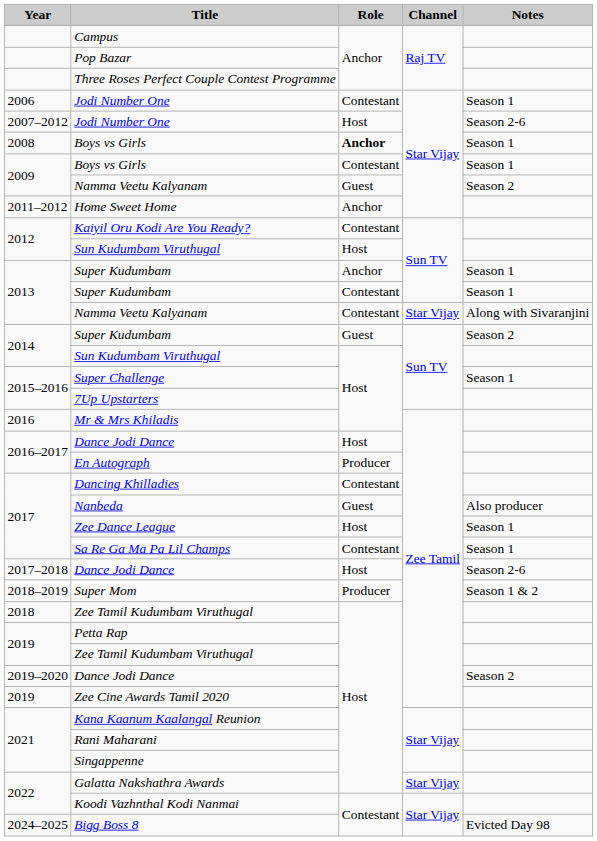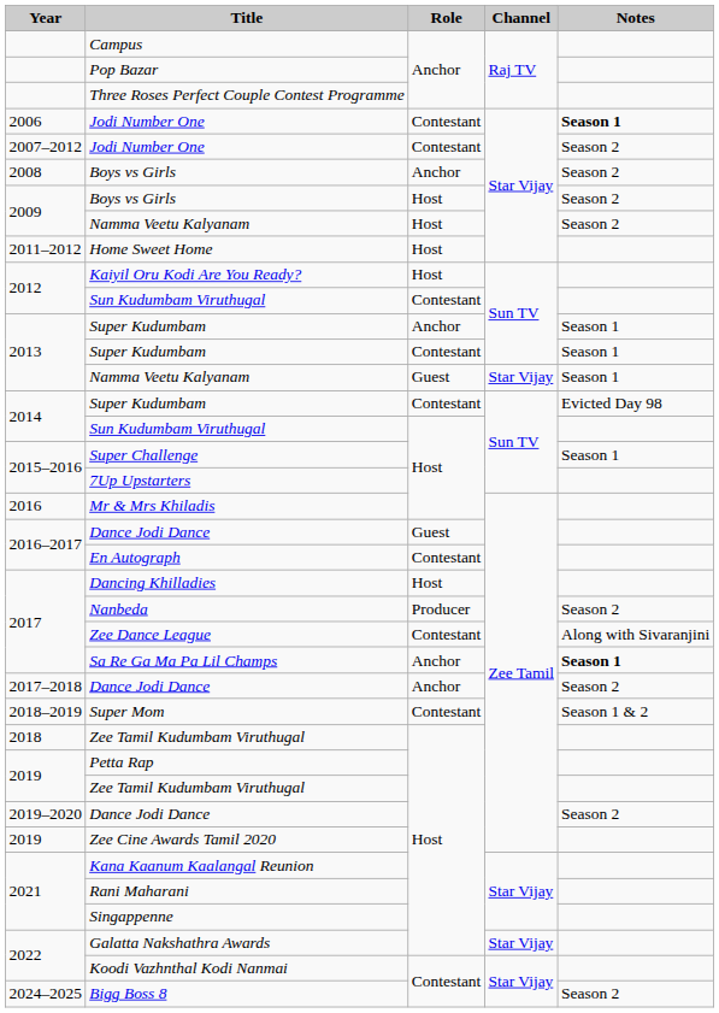 <table class="wikitable">
 <tr>
 <th style="background:#ccc;">Year</th>
 <th style="background:#ccc;">Title</th>
 <th style="background:#ccc;">Role</th>
 <th style="background:#ccc;">Channel</th>
 <th style="background:#ccc;">Notes</th>
 </tr>
 <tr>
 <td></td>
 <td><em>Campus</em></td>
 <td rowspan="3">Anchor</td>
 <td rowspan="3"><a href='#'>Raj TV</a></td>
 <td></td>
 </tr>
 <tr>
 <td></td>
 <td><em>Pop Bazar</em></td>
 <td></td>
 </tr>
 <tr>
 <td></td>
 <td><em>Three Roses Perfect Couple Contest Programme</em></td>
 <td></td>
 </tr>
 <tr>
 <td>2006</td>
 <td><em><a href='#'>Jodi Number One</a></em></td>
 <td>Contestant</td>
 <td rowspan="6"><a href='#'>Star Vijay</a></td>
-<td>Season 1</td>
+<td><strong>Season 1</strong></td>
 </tr>
 <tr>
 <td>2007–2012</td>
 <td><em><a href='#'>Jodi Number One</a></em></td>
-<td>Host</td>
-<td>Season 2-6</td>
+<td>Contestant</td>
+<td>Season 2</td>
 </tr>
 <tr>
 <td>2008</td>
 <td><em>Boys vs Girls</em></td>
-<td><strong>Anchor</strong></td>
-<td>Season 1</td>
+<td>Anchor</td>
+<td>Season 2</td>
 </tr>
 <tr>
 <td rowspan="2">2009</td>
 <td><em>Boys vs Girls</em></td>
-<td>Contestant</td>
-<td>Season 1</td>
+<td>Host</td>
+<td>Season 2</td>
 </tr>
 <tr>
 <td><em>Namma Veetu Kalyanam</em></td>
-<td>Guest</td>
+<td>Host</td>
 <td>Season 2</td>
 </tr>
 <tr>
 <td>2011–2012</td>
 <td><em>Home Sweet Home</em></td>
-<td>Anchor</td>
+<td>Host</td>
 <td></td>
 </tr>
 <tr>
 <td rowspan="2">2012</td>
 <td><em><a href='#'>Kaiyil Oru Kodi Are You Ready?</a></em></td>
-<td>Contestant</td>
+<td>Host</td>
 <td rowspan="4"><a href='#'>Sun TV</a></td>
 <td></td>
 </tr>
 <tr>
 <td><em><a href='#'>Sun Kudumbam Viruthugal</a></em></td>
-<td>Host</td>
+<td>Contestant</td>
 <td></td>
 </tr>
 <tr>
 <td rowspan="3">2013</td>
 <td><em>Super Kudumbam</em></td>
 <td>Anchor</td>
 <td>Season 1</td>
 </tr>
 <tr>
 <td><em>Super Kudumbam</em></td>
 <td>Contestant</td>
 <td>Season 1</td>
 </tr>
 <tr>
 <td><em>Namma Veetu Kalyanam</em></td>
-<td>Contestant</td>
+<td>Guest</td>
 <td><a href='#'>Star Vijay</a></td>
-<td>Along with Sivaranjini</td>
+<td>Season 1</td>
 </tr>
 <tr>
 <td rowspan="2">2014</td>
 <td><em>Super Kudumbam</em></td>
-<td>Guest</td>
+<td>Contestant</td>
 <td rowspan="4"><a href='#'>Sun TV</a></td>
-<td>Season 2</td>
+<td>Evicted Day 98 </td>
 </tr>
 <tr>
 <td><em><a href='#'>Sun Kudumbam Viruthugal</a></em></td>
 <td rowspan="4">Host</td>
 <td></td>
 </tr>
 <tr>
 <td rowspan="2">2015–2016</td>
 <td><em><a href='#'>Super Challenge</a></em></td>
 <td>Season 1</td>
 </tr>
 <tr>
 <td><em><a href='#'>7Up Upstarters</a></em></td>
 <td></td>
 </tr>
 <tr>
 <td>2016</td>
 <td><em> <a href='#'>Mr & Mrs Khiladis</a></em></td>
 <td rowspan="14"><a href='#'>Zee Tamil</a></td>
 <td></td>
 </tr>
 <tr>
 <td rowspan="2">2016–2017</td>
 <td><em><a href='#'>Dance Jodi Dance</a></em></td>
-<td>Host</td>
+<td>Guest</td>
 <td></td>
 </tr>
 <tr>
 <td><em><a href='#'>En Autograph</a></em></td>
-<td>Producer</td>
+<td>Contestant</td>
 <td></td>
 </tr>
 <tr>
 <td rowspan="4">2017</td>
 <td><em><a href='#'>Dancing Khilladies</a></em></td>
-<td>Contestant</td>
+<td>Host</td>
 <td></td>
 </tr>
 <tr>
 <td><em><a href='#'>Nanbeda</a></em></td>
-<td>Guest</td>
-<td>Also producer</td>
+<td>Producer</td>
+<td>Season 2</td>
 </tr>
 <tr>
 <td><em><a href='#'>Zee Dance League</a></em></td>
-<td>Host</td>
-<td>Season 1</td>
+<td>Contestant</td>
+<td>Along with Sivaranjini</td>
 </tr>
 <tr>
 <td><em><a href='#'>Sa Re Ga Ma Pa Lil Champs</a></em></td>
-<td>Contestant</td>
-<td>Season 1</td>
+<td>Anchor</td>
+<td><strong>Season 1</strong></td>
 </tr>
 <tr>
 <td>2017–2018</td>
 <td><em><a href='#'>Dance Jodi Dance</a></em></td>
-<td>Host</td>
-<td>Season 2-6</td>
+<td>Anchor</td>
+<td>Season 2</td>
 </tr>
 <tr>
 <td>2018–2019</td>
 <td><em>Super Mom</em></td>
-<td>Producer</td>
+<td>Contestant</td>
 <td>Season 1 & 2</td>
 </tr>
 <tr>
 <td>2018</td>
 <td><em>Zee Tamil Kudumbam Viruthugal</em></td>
 <td rowspan="9">Host</td>
 <td></td>
 </tr>
 <tr>
 <td rowspan="2">2019</td>
 <td><em>Petta Rap</em></td>
 <td></td>
 </tr>
 <tr>
 <td><em>Zee Tamil Kudumbam Viruthugal</em></td>
 <td></td>
 </tr>
 <tr>
 <td>2019–2020</td>
 <td><em>Dance Jodi Dance</em></td>
 <td>Season 2</td>
 </tr>
 <tr>
 <td>2019</td>
 <td><em>Zee Cine Awards Tamil 2020</em></td>
 <td></td>
 </tr>
 <tr>
 <td rowspan="3">2021</td>
 <td><em><a href='#'>Kana Kaanum Kaalangal</a> Reunion</em></td>
 <td rowspan="3"><a href='#'>Star Vijay</a></td>
 <td></td>
 </tr>
 <tr>
 <td><em>Rani Maharani</em></td>
 <td></td>
 </tr>
 <tr>
 <td><em>Singappenne</em></td>
 <td></td>
 </tr>
 <tr>
 <td rowspan="2">2022</td>
 <td><em>Galatta Nakshathra Awards</em></td>
 <td><a href='#'>Star Vijay</a></td>
 <td></td>
 </tr>
 <tr>
 <td><em>Koodi Vazhnthal Kodi Nanmai</em></td>
 <td rowspan="2">Contestant</td>
 <td rowspan="2"><a href='#'>Star Vijay</a></td>
 <td></td>
 </tr>
 <tr>
 <td>2024–2025</td>
 <td><em><a href='#'>Bigg Boss 8</a></em></td>
-<td>Evicted Day 98 </td>
+<td>Season 2</td>
 </tr>
 </table>
